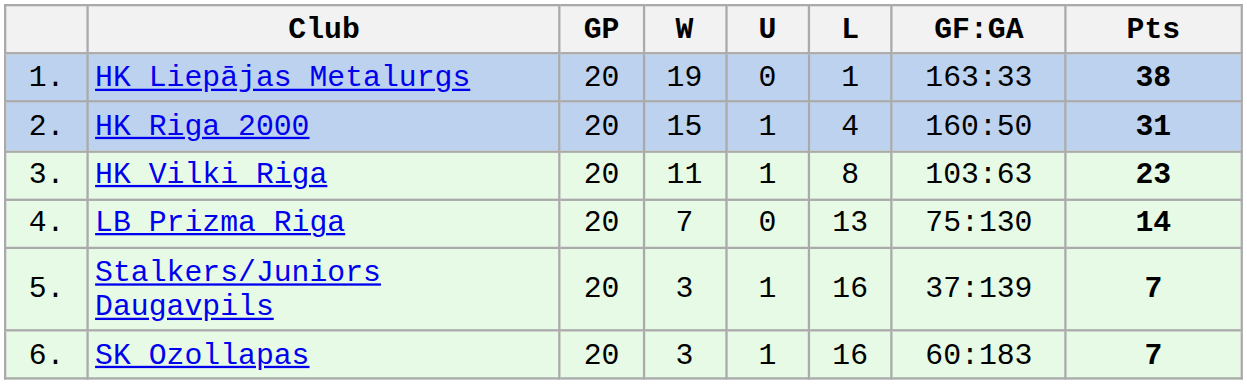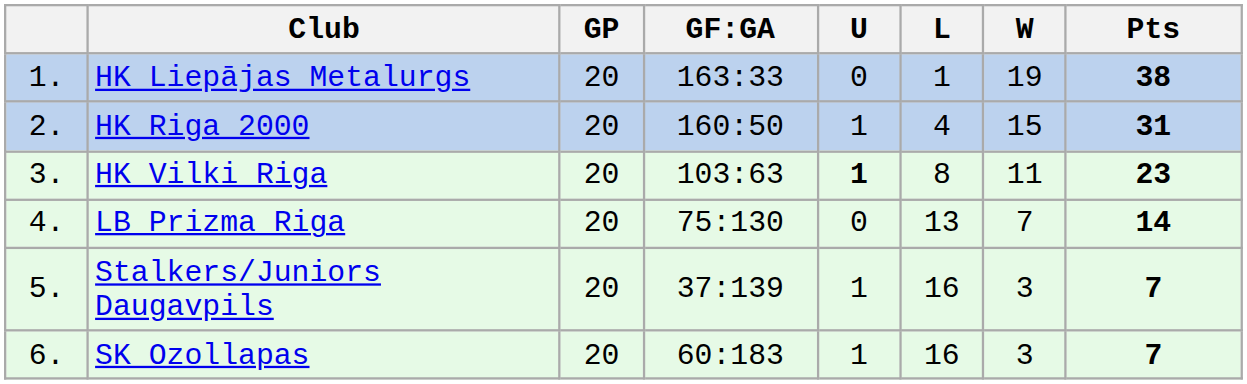 <table class="wikitable">
 <tr>
 <th width="30"></th>
 <th width="200">Club</th>
 <th width="30">GP</th>
-<th width="30">W</th>
+<th width="70">GF:GA</th>
 <th width="30">U</th>
 <th width="30">L</th>
-<th width="70">GF:GA</th>
+<th width="30">W</th>
 <th width="70">Pts</th>
 </tr>
 <tr bgcolor="#BCD2EE" align="center">
 <td>1.</td>
 <td align="left"><a href='#'>HK Liepājas Metalurgs</a></td>
 <td>20</td>
-<td>19</td>
+<td>163:33</td>
 <td>0</td>
 <td>1</td>
-<td>163:33</td>
+<td>19</td>
 <td><strong>38</strong></td>
 </tr>
 <tr bgcolor="#BCD2EE" align="center">
 <td>2.</td>
 <td align="left"><a href='#'>HK Riga 2000</a></td>
 <td>20</td>
-<td>15</td>
+<td>160:50</td>
 <td>1</td>
 <td>4</td>
-<td>160:50</td>
+<td>15</td>
 <td><strong>31</strong></td>
 </tr>
 <tr bgcolor="#e6fae6" align="center">
 <td>3.</td>
 <td align="left"><a href='#'>HK Vilki Riga</a></td>
 <td>20</td>
+<td>103:63</td>
+<td><strong>1</strong></td>
+<td>8</td>
 <td>11</td>
-<td>1</td>
-<td>8</td>
-<td>103:63</td>
 <td><strong>23</strong></td>
 </tr>
 <tr bgcolor="#e6fae6" align="center">
 <td>4.</td>
 <td align="left"><a href='#'>LB Prizma Riga</a></td>
 <td>20</td>
-<td>7</td>
+<td>75:130</td>
 <td>0</td>
 <td>13</td>
-<td>75:130</td>
+<td>7</td>
 <td><strong>14</strong></td>
 </tr>
 <tr bgcolor="#e6fae6" align="center">
 <td>5.</td>
 <td align="left"><a href='#'>Stalkers/Juniors Daugavpils</a></td>
 <td>20</td>
-<td>3</td>
+<td>37:139</td>
 <td>1</td>
 <td>16</td>
-<td>37:139</td>
+<td>3</td>
 <td><strong>7</strong></td>
 </tr>
 <tr bgcolor="#e6fae6" align="center">
 <td>6.</td>
 <td align="left"><a href='#'>SK Ozollapas</a></td>
 <td>20</td>
-<td>3</td>
+<td>60:183</td>
 <td>1</td>
 <td>16</td>
-<td>60:183</td>
+<td>3</td>
 <td><strong>7</strong></td>
 </tr>
 </table>
